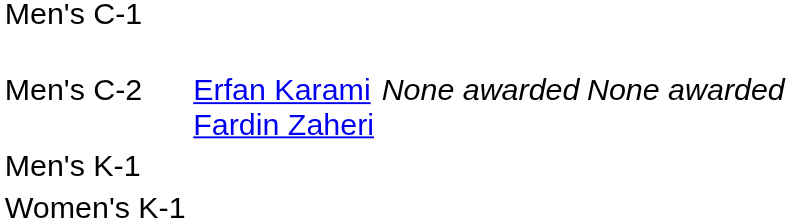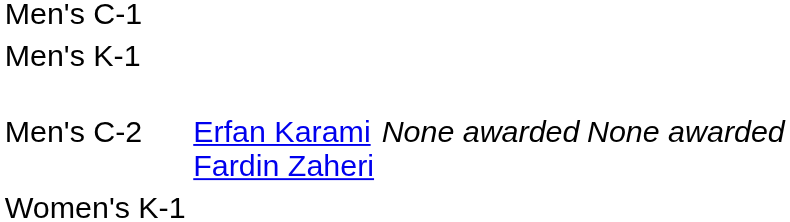 <table>
 <tr>
 <td>Men's C-1</td>
+<td></td>
+<td></td>
+<td></td>
+</tr>
+<tr>
+<td>Men's K-1</td>
 <td></td>
 <td></td>
 <td></td>
 </tr>
 <tr>
 <td>Men's C-2</td>
 <td><br><a href='#'>Erfan Karami</a><br><a href='#'>Fardin Zaheri</a></td>
 <td><em>None awarded</em></td>
 <td><em>None awarded</em></td>
 </tr>
 <tr>
-<td>Men's K-1</td>
-<td></td>
-<td></td>
-<td></td>
-</tr>
-<tr>
 <td>Women's K-1</td>
 <td></td>
 <td></td>
 <td></td>
 </tr>
 </table>
